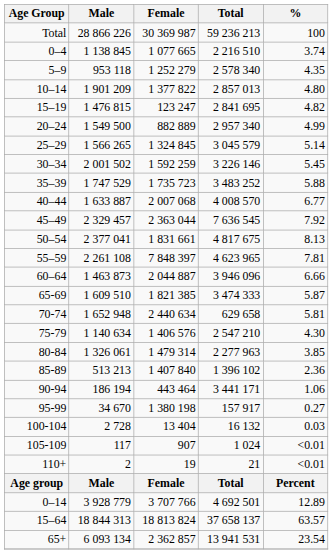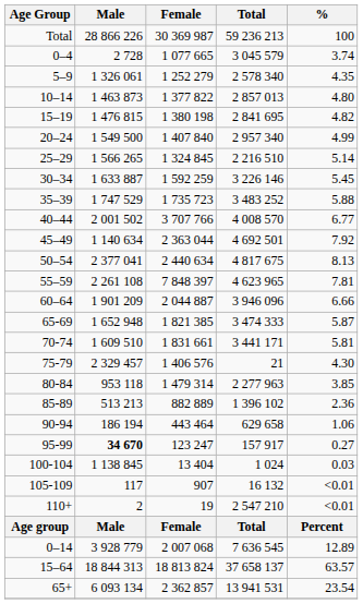 <table class="wikitable">
 <tr>
 <th width="80pt">Age Group</th>
 <th width="80pt">Male</th>
 <th width="80pt">Female</th>
 <th width="80pt">Total</th>
 <th width="80pt">%</th>
 </tr>
 <tr>
 <td align="right">Total</td>
 <td align="right">28 866 226</td>
 <td align="right">30 369 987</td>
 <td align="right">59 236 213</td>
 <td align="right">100</td>
 </tr>
 <tr>
 <td align="right">0–4</td>
-<td align="right">1 138 845</td>
+<td align="right">2 728</td>
 <td align="right">1 077 665</td>
-<td align="right">2 216 510</td>
+<td align="right">3 045 579</td>
 <td align="right">3.74</td>
 </tr>
 <tr>
 <td align="right">5–9</td>
-<td align="right">953 118</td>
+<td align="right">1 326 061</td>
 <td align="right">1 252 279</td>
 <td align="right">2 578 340</td>
 <td align="right">4.35</td>
 </tr>
 <tr>
 <td align="right">10–14</td>
-<td align="right">1 901 209</td>
+<td align="right">1 463 873</td>
 <td align="right">1 377 822</td>
 <td align="right">2 857 013</td>
 <td align="right">4.80</td>
 </tr>
 <tr>
 <td align="right">15–19</td>
 <td align="right">1 476 815</td>
-<td align="right">123 247</td>
+<td align="right">1 380 198</td>
 <td align="right">2 841 695</td>
 <td align="right">4.82</td>
 </tr>
 <tr>
 <td align="right">20–24</td>
 <td align="right">1 549 500</td>
-<td align="right">882 889</td>
+<td align="right">1 407 840</td>
 <td align="right">2 957 340</td>
 <td align="right">4.99</td>
 </tr>
 <tr>
 <td align="right">25–29</td>
 <td align="right">1 566 265</td>
 <td align="right">1 324 845</td>
-<td align="right">3 045 579</td>
+<td align="right">2 216 510</td>
 <td align="right">5.14</td>
 </tr>
 <tr>
 <td align="right">30–34</td>
-<td align="right">2 001 502</td>
+<td align="right">1 633 887</td>
 <td align="right">1 592 259</td>
 <td align="right">3 226 146</td>
 <td align="right">5.45</td>
 </tr>
 <tr>
 <td align="right">35–39</td>
 <td align="right">1 747 529</td>
 <td align="right">1 735 723</td>
 <td align="right">3 483 252</td>
 <td align="right">5.88</td>
 </tr>
 <tr>
 <td align="right">40–44</td>
-<td align="right">1 633 887</td>
-<td align="right">2 007 068</td>
+<td align="right">2 001 502</td>
+<td align="right">3 707 766</td>
 <td align="right">4 008 570</td>
 <td align="right">6.77</td>
 </tr>
 <tr>
 <td align="right">45–49</td>
-<td align="right">2 329 457</td>
+<td align="right">1 140 634</td>
 <td align="right">2 363 044</td>
-<td align="right">7 636 545</td>
+<td align="right">4 692 501</td>
 <td align="right">7.92</td>
 </tr>
 <tr>
 <td align="right">50–54</td>
 <td align="right">2 377 041</td>
-<td align="right">1 831 661</td>
+<td align="right">2 440 634</td>
 <td align="right">4 817 675</td>
 <td align="right">8.13</td>
 </tr>
 <tr>
 <td align="right">55–59</td>
 <td align="right">2 261 108</td>
 <td align="right">7 848 397</td>
 <td align="right">4 623 965</td>
 <td align="right">7.81</td>
 </tr>
 <tr>
 <td align="right">60–64</td>
-<td align="right">1 463 873</td>
+<td align="right">1 901 209</td>
 <td align="right">2 044 887</td>
 <td align="right">3 946 096</td>
 <td align="right">6.66</td>
 </tr>
 <tr>
 <td align="right">65-69</td>
-<td align="right">1 609 510</td>
+<td align="right">1 652 948</td>
 <td align="right">1 821 385</td>
 <td align="right">3 474 333</td>
 <td align="right">5.87</td>
 </tr>
 <tr>
 <td align="right">70-74</td>
-<td align="right">1 652 948</td>
-<td align="right">2 440 634</td>
-<td align="right">629 658</td>
+<td align="right">1 609 510</td>
+<td align="right">1 831 661</td>
+<td align="right">3 441 171</td>
 <td align="right">5.81</td>
 </tr>
 <tr>
 <td align="right">75-79</td>
-<td align="right">1 140 634</td>
+<td align="right">2 329 457</td>
 <td align="right">1 406 576</td>
-<td align="right">2 547 210</td>
+<td align="right">21</td>
 <td align="right">4.30</td>
 </tr>
 <tr>
 <td align="right">80-84</td>
-<td align="right">1 326 061</td>
+<td align="right">953 118</td>
 <td align="right">1 479 314</td>
 <td align="right">2 277 963</td>
 <td align="right">3.85</td>
 </tr>
 <tr>
 <td align="right">85-89</td>
 <td align="right">513 213</td>
-<td align="right">1 407 840</td>
+<td align="right">882 889</td>
 <td align="right">1 396 102</td>
 <td align="right">2.36</td>
 </tr>
 <tr>
 <td align="right">90-94</td>
 <td align="right">186 194</td>
 <td align="right">443 464</td>
-<td align="right">3 441 171</td>
+<td align="right">629 658</td>
 <td align="right">1.06</td>
 </tr>
 <tr>
 <td align="right">95-99</td>
-<td align="right">34 670</td>
-<td align="right">1 380 198</td>
+<td align="right"><strong>34 670</strong></td>
+<td align="right">123 247</td>
 <td align="right">157 917</td>
 <td align="right">0.27</td>
 </tr>
 <tr>
 <td align="right">100-104</td>
-<td align="right">2 728</td>
+<td align="right">1 138 845</td>
 <td align="right">13 404</td>
-<td align="right">16 132</td>
+<td align="right">1 024</td>
 <td align="right">0.03</td>
 </tr>
 <tr>
 <td align="right">105-109</td>
 <td align="right">117</td>
 <td align="right">907</td>
-<td align="right">1 024</td>
+<td align="right">16 132</td>
 <td align="right"><0.01</td>
 </tr>
 <tr>
 <td align="right">110+</td>
 <td align="right">2</td>
 <td align="right">19</td>
-<td align="right">21</td>
+<td align="right">2 547 210</td>
 <td align="right"><0.01</td>
 </tr>
 <tr>
 <th width="50">Age group</th>
 <th width="80pt">Male</th>
 <th width="80">Female</th>
 <th width="80">Total</th>
 <th width="50">Percent</th>
 </tr>
 <tr>
 <td align="right">0–14</td>
 <td align="right">3 928 779</td>
-<td align="right">3 707 766</td>
-<td align="right">4 692 501</td>
+<td align="right">2 007 068</td>
+<td align="right">7 636 545</td>
 <td align="right">12.89</td>
 </tr>
 <tr>
 <td align="right">15–64</td>
 <td align="right">18 844 313</td>
 <td align="right">18 813 824</td>
 <td align="right">37 658 137</td>
 <td align="right">63.57</td>
 </tr>
 <tr>
 <td align="right">65+</td>
 <td align="right">6 093 134</td>
 <td align="right">2 362 857</td>
 <td align="right">13 941 531</td>
 <td align="right">23.54</td>
 </tr>
 <tr>
 </tr>
 </table>
